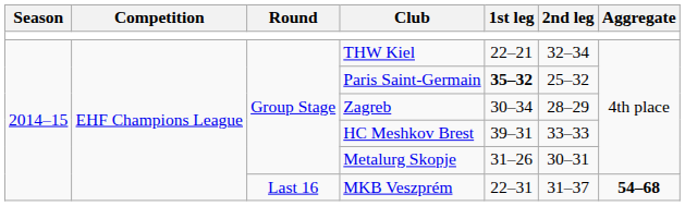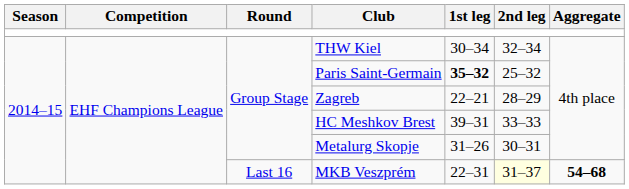 <table class="wikitable">
 <tr>
 <th>Season</th>
 <th>Competition</th>
 <th>Round</th>
 <th>Club</th>
 <th>1st leg</th>
 <th>2nd leg</th>
 <th>Aggregate</th>
 </tr>
 <tr>
 <td colspan="7" bgcolor=white></td>
 </tr>
 <tr>
 <td rowspan="6"><a href='#'>2014–15</a></td>
 <td rowspan="6"><a href='#'>EHF Champions League</a></td>
 <td rowspan="5" style="text-align:center;"><a href='#'>Group Stage</a></td>
 <td> <a href='#'>THW Kiel</a></td>
-<td style="text-align:center;">22–21</td>
+<td style="text-align:center;">30–34</td>
 <td style="text-align:center;">32–34</td>
 <td rowspan="5" style="text-align:center;">4th place</td>
 </tr>
 <tr>
 <td> <a href='#'>Paris Saint-Germain</a></td>
 <td style="text-align:center;"><strong>35–32</strong></td>
 <td style="text-align:center;">25–32</td>
 </tr>
 <tr>
 <td> <a href='#'>Zagreb</a></td>
-<td style="text-align:center;">30–34</td>
+<td style="text-align:center;">22–21</td>
 <td style="text-align:center;">28–29</td>
 </tr>
 <tr>
 <td> <a href='#'>HC Meshkov Brest</a></td>
 <td style="text-align:center;">39–31</td>
 <td style="text-align:center;">33–33</td>
 </tr>
 <tr>
 <td> <a href='#'>Metalurg Skopje</a></td>
 <td style="text-align:center;">31–26</td>
 <td style="text-align:center;">30–31</td>
 </tr>
 <tr>
 <td style="text-align:center;"><a href='#'>Last 16</a></td>
 <td> <a href='#'>MKB Veszprém</a></td>
 <td style="text-align:center;">22–31</td>
-<td style="text-align:center;">31–37</td>
+<td style="background: lightyellow; text-align:center;">31–37</td>
 <td style="text-align:center;"><strong>54–68</strong></td>
 </tr>
 </table>
